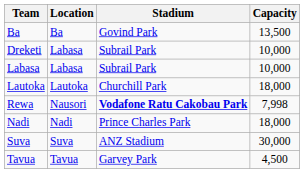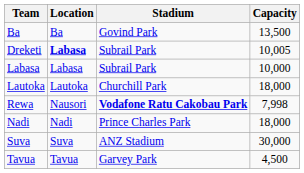 <table class="wikitable sortable">
 <tr>
 <th>Team</th>
 <th>Location</th>
 <th>Stadium</th>
 <th>Capacity</th>
 </tr>
 <tr>
 <td><a href='#'>Ba</a></td>
 <td><a href='#'>Ba</a></td>
 <td><a href='#'>Govind Park</a></td>
 <td align=center>13,500</td>
 </tr>
 <tr>
 <td><a href='#'>Dreketi</a></td>
-<td><a href='#'>Labasa</a></td>
+<td><strong><a href='#'>Labasa</a></strong></td>
 <td><a href='#'>Subrail Park</a></td>
-<td align=center>10,000</td>
+<td align=center>10,005</td>
 </tr>
 <tr>
 <td><a href='#'>Labasa</a></td>
 <td><a href='#'>Labasa</a></td>
 <td><a href='#'>Subrail Park</a></td>
 <td align=center>10,000</td>
 </tr>
 <tr>
 <td><a href='#'>Lautoka</a></td>
 <td><a href='#'>Lautoka</a></td>
 <td><a href='#'>Churchill Park</a></td>
 <td align=center>18,000</td>
 </tr>
 <tr>
 <td><a href='#'>Rewa</a></td>
 <td><a href='#'>Nausori</a></td>
 <td><strong><a href='#'>Vodafone Ratu Cakobau Park</a></strong></td>
 <td align=center>7,998</td>
 </tr>
 <tr>
 <td><a href='#'>Nadi</a></td>
 <td><a href='#'>Nadi</a></td>
 <td><a href='#'>Prince Charles Park</a></td>
 <td align=center>18,000</td>
 </tr>
 <tr>
 <td><a href='#'>Suva</a></td>
 <td><a href='#'>Suva</a></td>
 <td><a href='#'>ANZ Stadium</a></td>
 <td align=center>30,000</td>
 </tr>
 <tr>
 <td><a href='#'>Tavua</a></td>
 <td><a href='#'>Tavua</a></td>
 <td><a href='#'>Garvey Park</a></td>
 <td align=center>4,500</td>
 </tr>
 </table>
